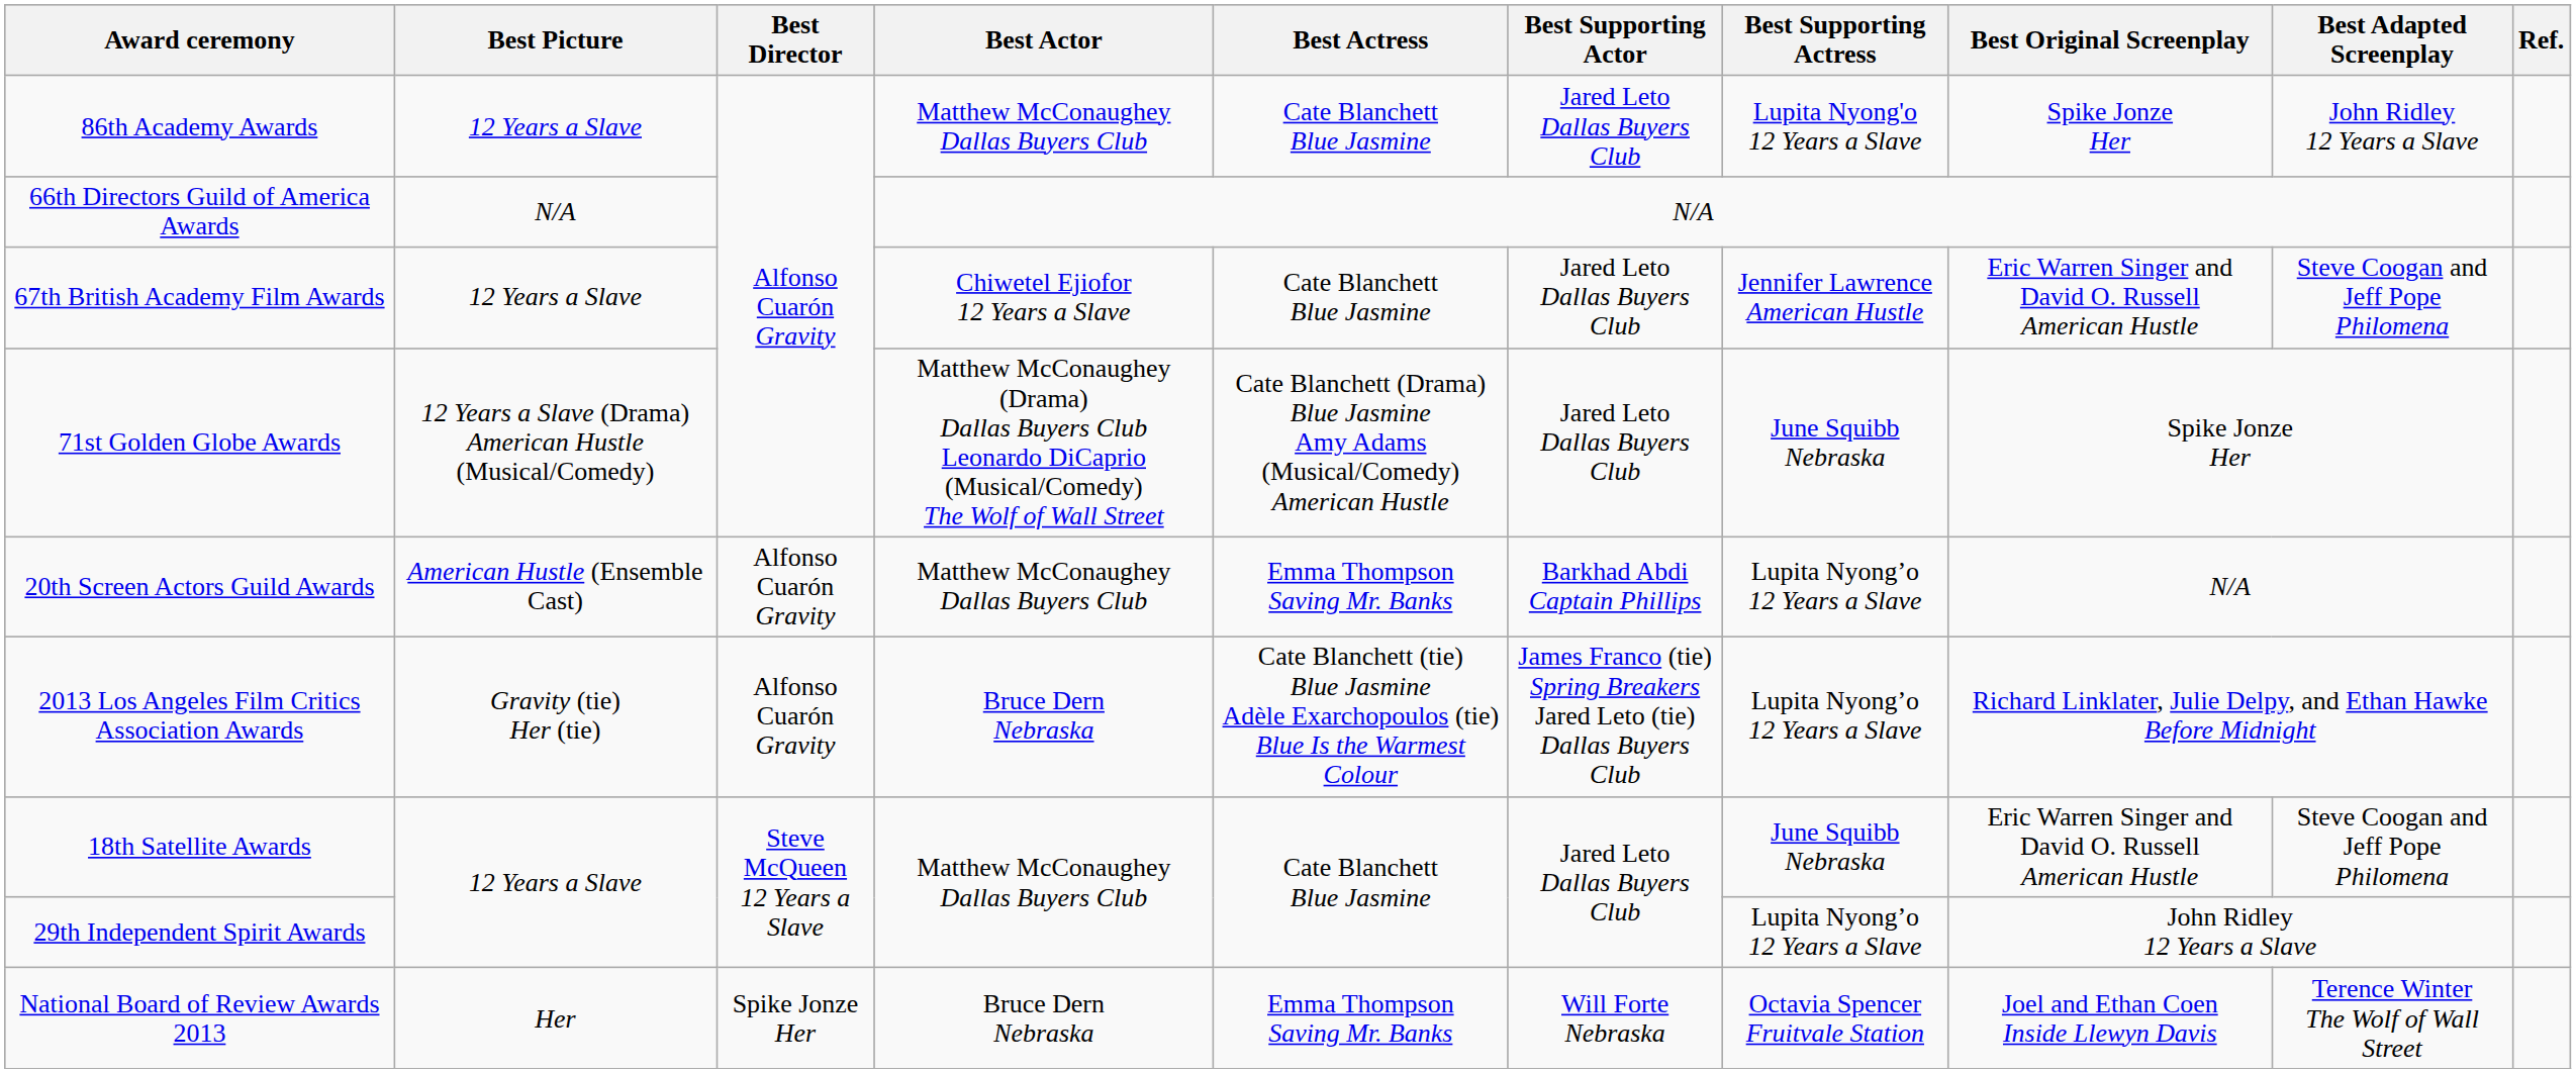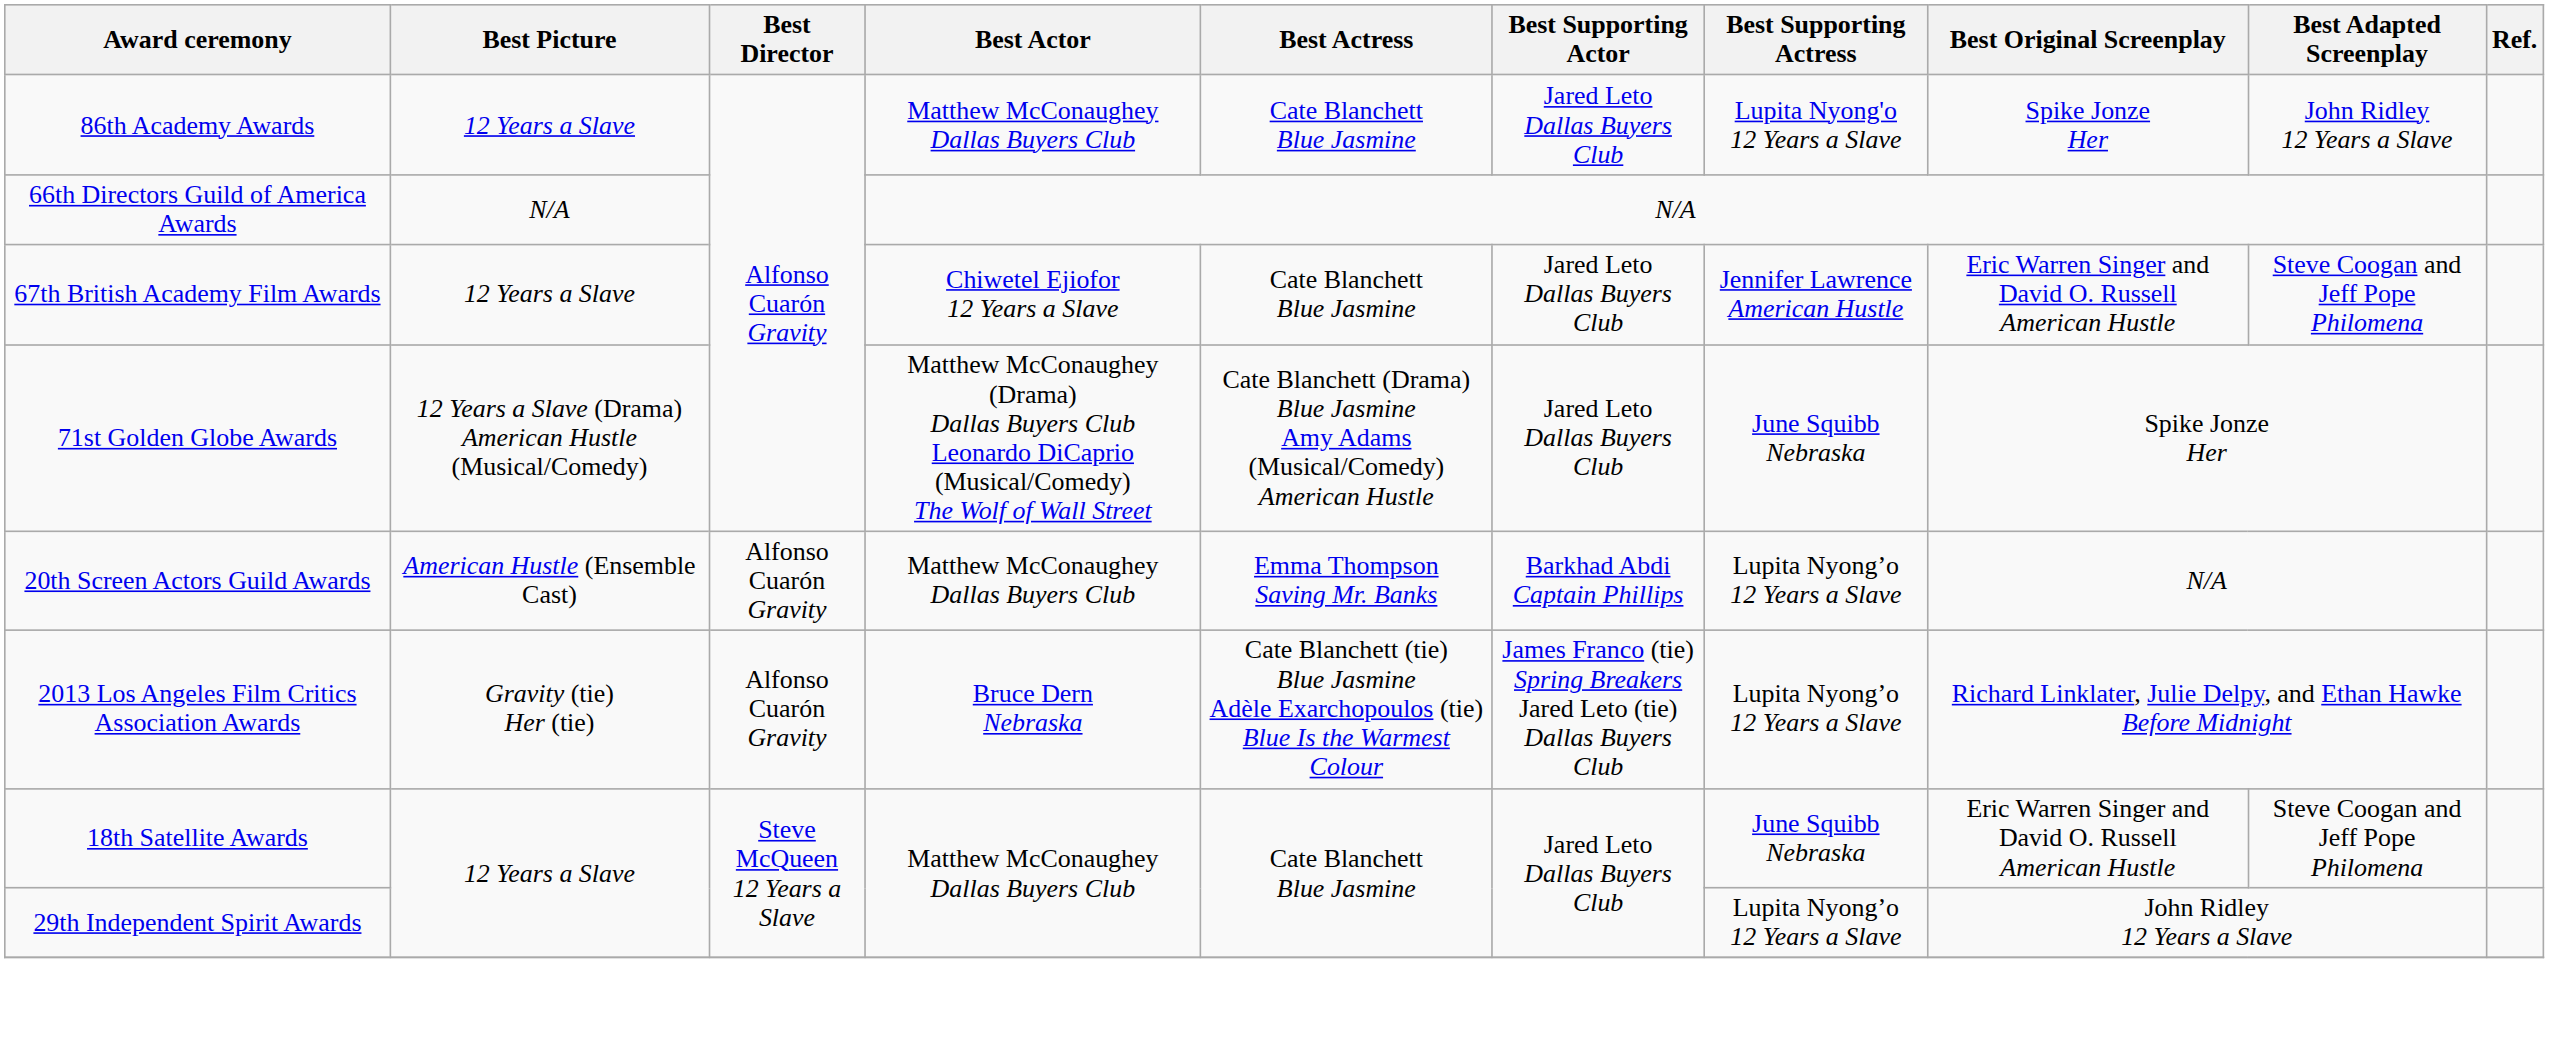 <table class="wikitable"  style="text-align:center">
 <tr>
 <th>Award ceremony</th>
 <th>Best Picture</th>
 <th>Best Director</th>
 <th>Best Actor</th>
 <th>Best Actress</th>
 <th>Best Supporting Actor</th>
 <th>Best Supporting Actress</th>
 <th>Best Original Screenplay</th>
 <th>Best Adapted Screenplay</th>
 <th>Ref.</th>
 </tr>
 <tr>
 <td><a href='#'>86th Academy Awards</a></td>
 <td><em><a href='#'>12 Years a Slave</a></em></td>
 <td rowspan=4><a href='#'>Alfonso Cuarón</a> <br> <em><a href='#'>Gravity</a></em></td>
 <td><a href='#'>Matthew McConaughey</a> <br> <em><a href='#'>Dallas Buyers Club</a></em></td>
 <td><a href='#'>Cate Blanchett</a> <br> <em><a href='#'>Blue Jasmine</a></em></td>
 <td><a href='#'>Jared Leto</a> <br> <em><a href='#'>Dallas Buyers Club</a></em></td>
 <td><a href='#'>Lupita Nyong'o</a> <br> <em>12 Years a Slave</em></td>
 <td><a href='#'>Spike Jonze</a> <br> <em><a href='#'>Her</a></em></td>
 <td><a href='#'>John Ridley</a> <br> <em>12 Years a Slave</em></td>
 <td></td>
 </tr>
 <tr>
 <td><a href='#'>66th Directors Guild of America Awards</a></td>
 <td><em>N/A</em></td>
 <td colspan=6><em>N/A</em></td>
 <td></td>
 </tr>
 <tr>
 <td><a href='#'>67th British Academy Film Awards</a></td>
 <td><em>12 Years a Slave</em></td>
 <td><a href='#'>Chiwetel Ejiofor</a> <br> <em>12 Years a Slave</em></td>
 <td>Cate Blanchett <br> <em>Blue Jasmine</em></td>
 <td>Jared Leto <br> <em>Dallas Buyers Club</em></td>
 <td><a href='#'>Jennifer Lawrence</a> <br> <em><a href='#'>American Hustle</a></em></td>
 <td><a href='#'>Eric Warren Singer</a> and <a href='#'>David O. Russell</a> <br> <em>American Hustle</em></td>
 <td><a href='#'>Steve Coogan</a> and <a href='#'>Jeff Pope</a> <br> <em><a href='#'>Philomena</a></em></td>
 <td></td>
 </tr>
 <tr>
 <td><a href='#'>71st Golden Globe Awards</a></td>
 <td><em>12 Years a Slave</em> (Drama) <br> <em>American Hustle</em> (Musical/Comedy)</td>
 <td>Matthew McConaughey (Drama) <br> <em>Dallas Buyers Club</em> <br> <a href='#'>Leonardo DiCaprio</a> (Musical/Comedy) <br> <em><a href='#'>The Wolf of Wall Street</a></em></td>
 <td>Cate Blanchett (Drama) <br> <em>Blue Jasmine</em> <br> <a href='#'>Amy Adams</a> (Musical/Comedy) <br> <em>American Hustle</em></td>
 <td>Jared Leto <br> <em>Dallas Buyers Club</em></td>
 <td><a href='#'>June Squibb</a> <br> <em>Nebraska</em></td>
 <td colspan=2>Spike Jonze <br> <em>Her</em></td>
 <td></td>
 </tr>
 <tr>
 <td><a href='#'>20th Screen Actors Guild Awards</a></td>
 <td><em><a href='#'>American Hustle</a></em> (Ensemble Cast)</td>
 <td>Alfonso Cuarón <br> <em>Gravity</em></td>
 <td>Matthew McConaughey <br> <em>Dallas Buyers Club</em></td>
 <td><a href='#'>Emma Thompson</a> <br> <em><a href='#'>Saving Mr. Banks</a></em></td>
 <td><a href='#'>Barkhad Abdi</a> <br> <em><a href='#'>Captain Phillips</a></em></td>
 <td>Lupita Nyong’o <br> <em>12 Years a Slave</em></td>
 <td colspan=2><em>N/A</em></td>
 <td></td>
 </tr>
 <tr>
 <td><a href='#'>2013 Los Angeles Film Critics Association Awards</a></td>
 <td><em>Gravity</em> (tie) <br> <em>Her</em> (tie)</td>
 <td>Alfonso Cuarón <br> <em>Gravity</em></td>
 <td><a href='#'>Bruce Dern</a> <br> <em><a href='#'>Nebraska</a></em></td>
 <td>Cate Blanchett (tie) <br> <em>Blue Jasmine</em> <br> <a href='#'>Adèle Exarchopoulos</a> (tie) <br> <em><a href='#'>Blue Is the Warmest Colour</a></em></td>
 <td><a href='#'>James Franco</a> (tie) <br> <em><a href='#'>Spring Breakers</a></em> <br> Jared Leto (tie) <br> <em>Dallas Buyers Club</em></td>
 <td>Lupita Nyong’o <br> <em>12 Years a Slave</em></td>
 <td colspan=2><a href='#'>Richard Linklater</a>, <a href='#'>Julie Delpy</a>, and <a href='#'>Ethan Hawke</a> <br> <em><a href='#'>Before Midnight</a></em></td>
 <td></td>
 </tr>
 <tr>
 <td><a href='#'>18th Satellite Awards</a></td>
 <td rowspan=2><em>12 Years a Slave</em></td>
 <td rowspan=2><a href='#'>Steve McQueen</a> <br> <em>12 Years a Slave</em></td>
 <td rowspan=2>Matthew McConaughey <br> <em>Dallas Buyers Club</em></td>
 <td rowspan=2>Cate Blanchett <br> <em>Blue Jasmine</em></td>
 <td rowspan=2>Jared Leto <br> <em>Dallas Buyers Club</em></td>
 <td><a href='#'>June Squibb</a> <br> <em>Nebraska</em></td>
 <td>Eric Warren Singer and David O. Russell <br> <em>American Hustle</em></td>
 <td>Steve Coogan and Jeff Pope <br> <em>Philomena</em></td>
 <td></td>
 </tr>
 <tr>
 <td><a href='#'>29th Independent Spirit Awards</a></td>
 <td>Lupita Nyong’o <br> <em>12 Years a Slave</em></td>
 <td colspan=2>John Ridley <br> <em>12 Years a Slave</em></td>
 <td></td>
 </tr>
 <tr>
-<td><a href='#'>National Board of Review Awards 2013</a></td>
-<td><em>Her</em></td>
-<td>Spike Jonze <br> <em>Her</em></td>
-<td>Bruce Dern <br> <em>Nebraska</em></td>
-<td><a href='#'>Emma Thompson</a> <br> <em><a href='#'>Saving Mr. Banks</a></em></td>
-<td><a href='#'>Will Forte</a> <br> <em>Nebraska</em></td>
-<td><a href='#'>Octavia Spencer</a> <br> <em><a href='#'>Fruitvale Station</a></em></td>
-<td><a href='#'>Joel and Ethan Coen</a> <br> <em><a href='#'>Inside Llewyn Davis</a></em></td>
-<td><a href='#'>Terence Winter</a> <br> <em>The Wolf of Wall Street</em></td>
-<td></td>
-</tr>
-<tr>
 </tr>
 </table>
